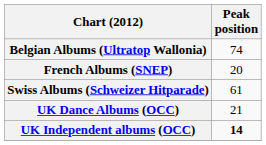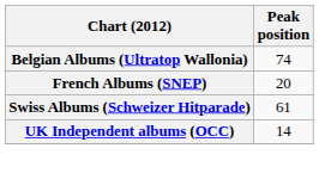 <table class="wikitable sortable plainrowheaders" style="text-align:center">
 <tr>
 <th scope="col">Chart (2012)</th>
 <th scope="col">Peak<br>position</th>
 </tr>
 <tr>
 <th scope="row">Belgian Albums (<a href='#'>Ultratop</a> Wallonia)</th>
 <td>74</td>
 </tr>
 <tr>
 <th scope="row">French Albums (<a href='#'>SNEP</a>)</th>
 <td>20</td>
 </tr>
 <tr>
 <th scope="row">Swiss Albums (<a href='#'>Schweizer Hitparade</a>)</th>
 <td>61</td>
 </tr>
 <tr>
-<th scope="row"><a href='#'>UK Dance Albums</a> (<a href='#'>OCC</a>)</th>
-<td>21</td>
-</tr>
-<tr>
 <th scope="row"><a href='#'>UK Independent albums</a> (<a href='#'>OCC</a>)</th>
-<td><strong>14</strong></td>
+<td>14</td>
 </tr>
 <tr>
 </tr>
 </table>
